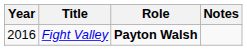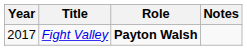 <table class="wikitable sortable">
 <tr>
 <th class="unsortable">Year</th>
 <th class="unsortable">Title</th>
 <th class="unsortable">Role</th>
 <th class="unsortable">Notes</th>
 </tr>
 <tr>
-<td>2016</td>
+<td>2017</td>
 <td><em><a href='#'>Fight Valley</a></em></td>
 <td><strong>Payton Walsh</strong></td>
 <td></td>
 </tr>
 </table>
